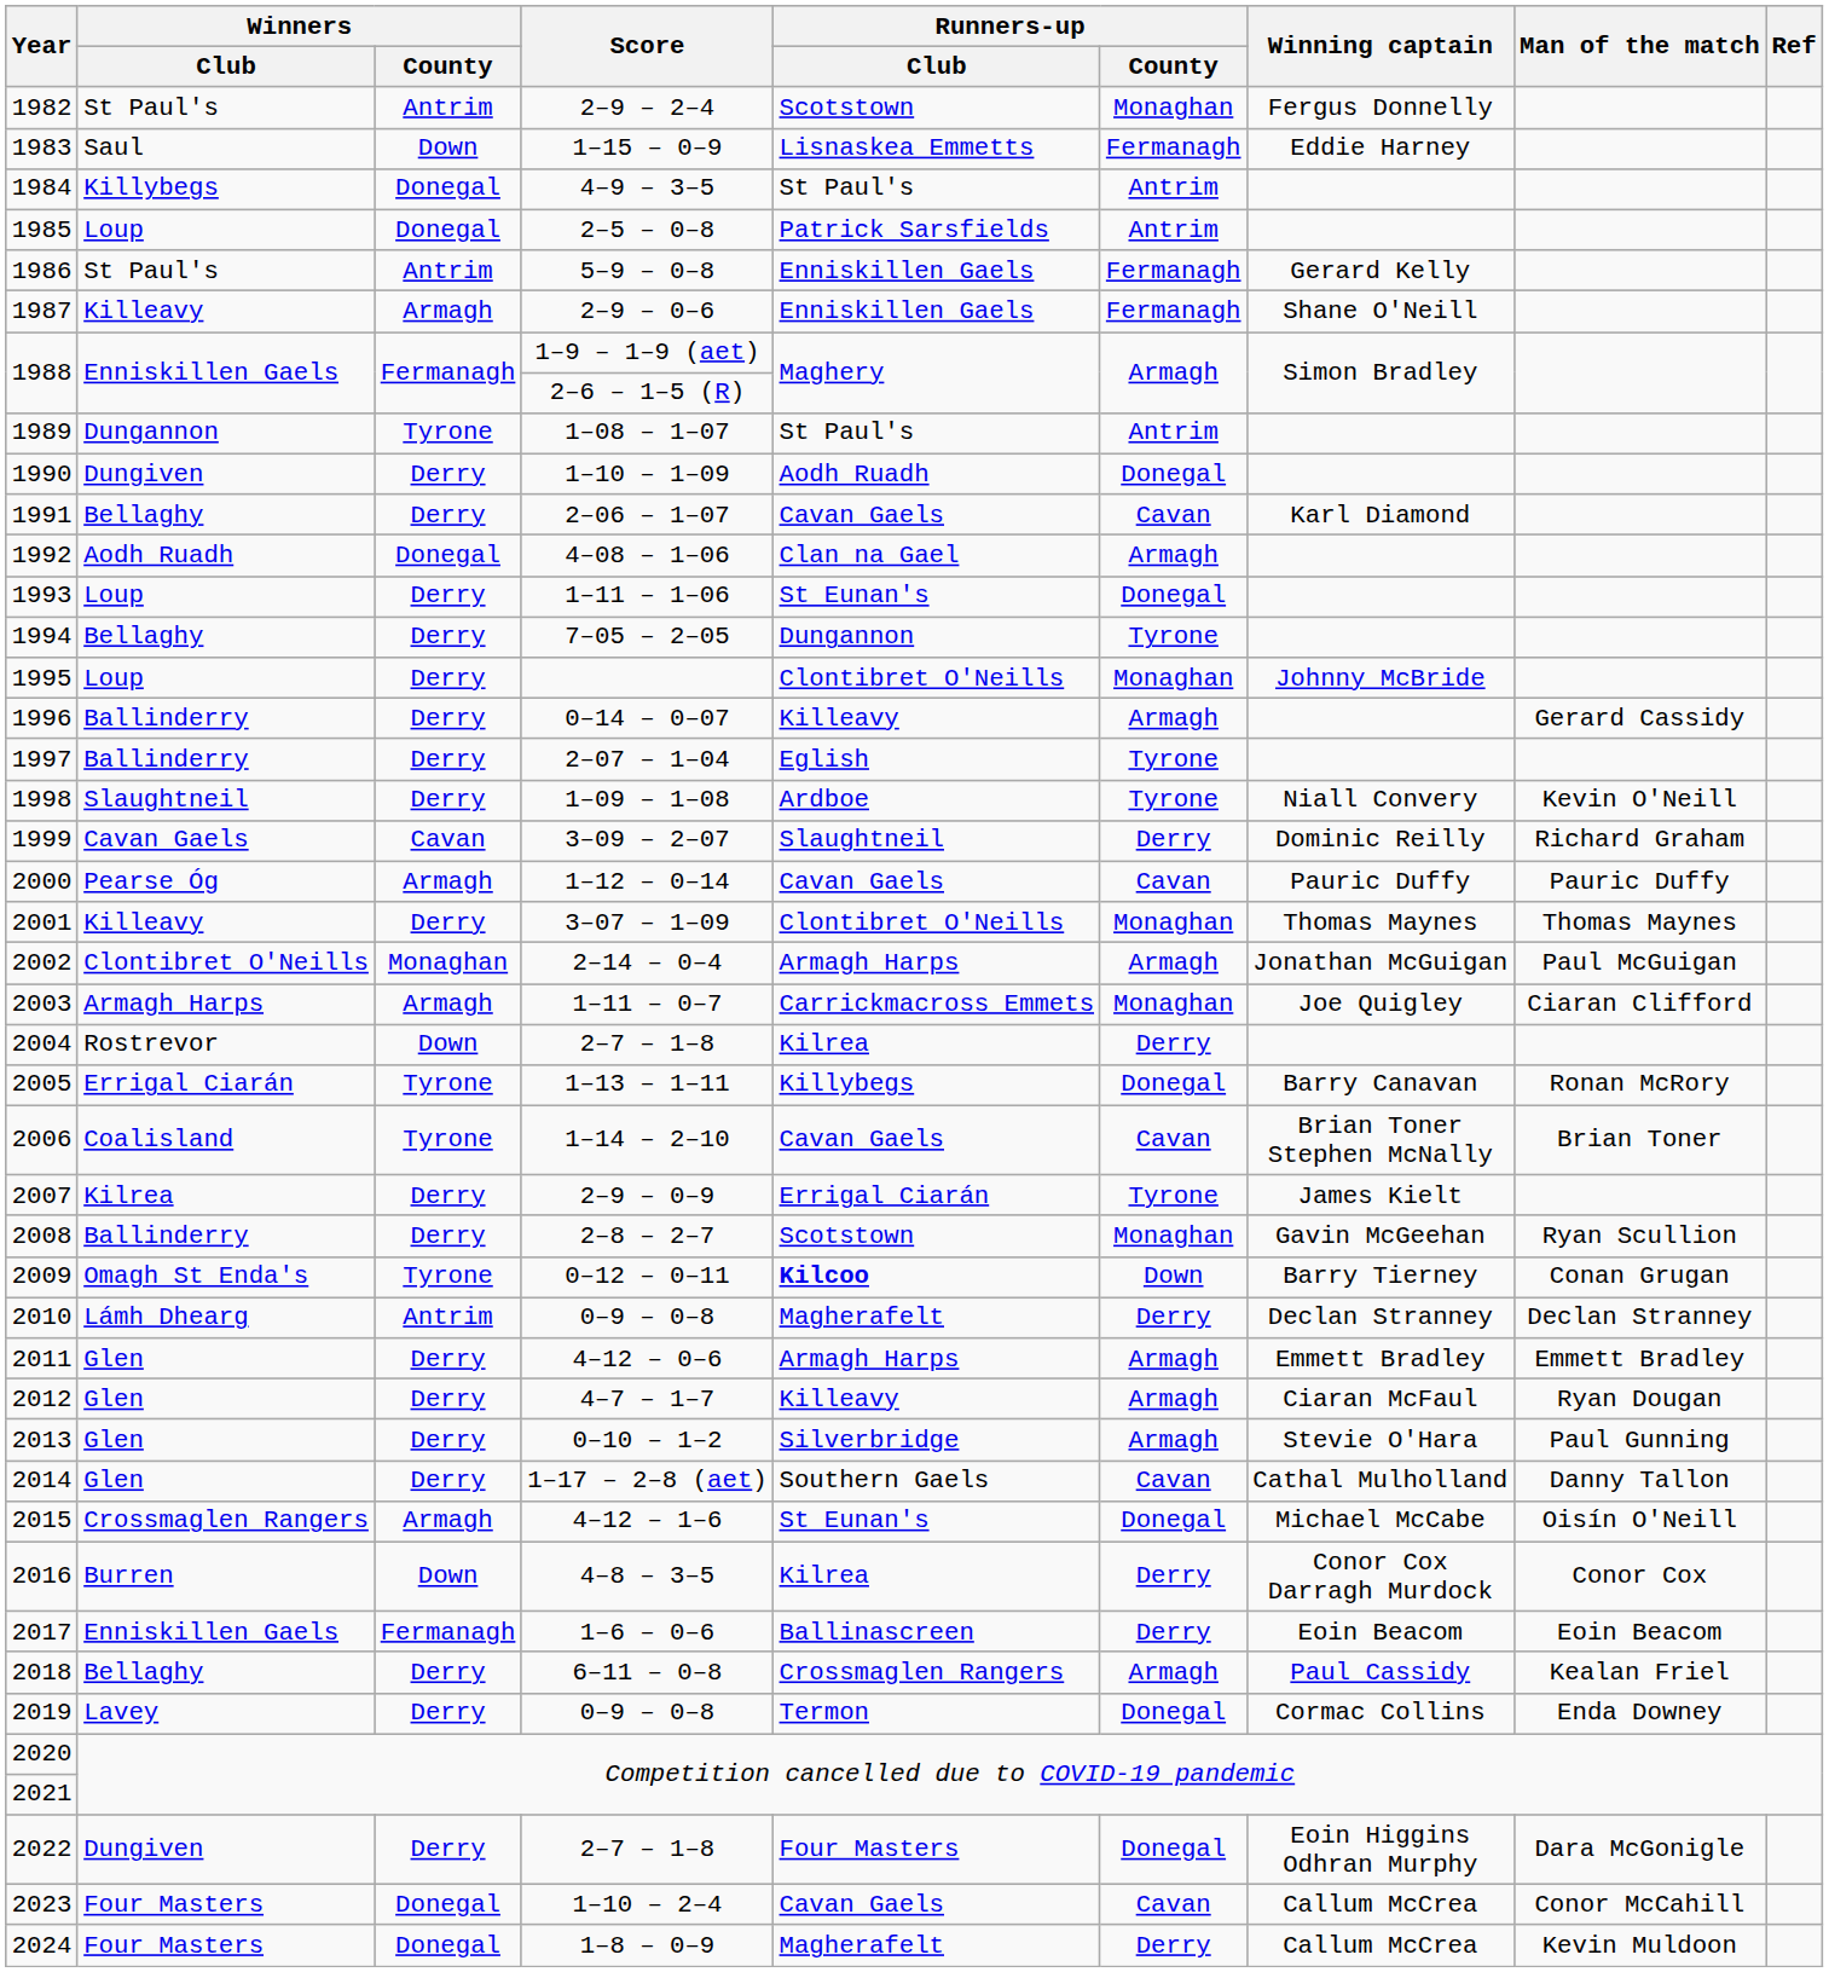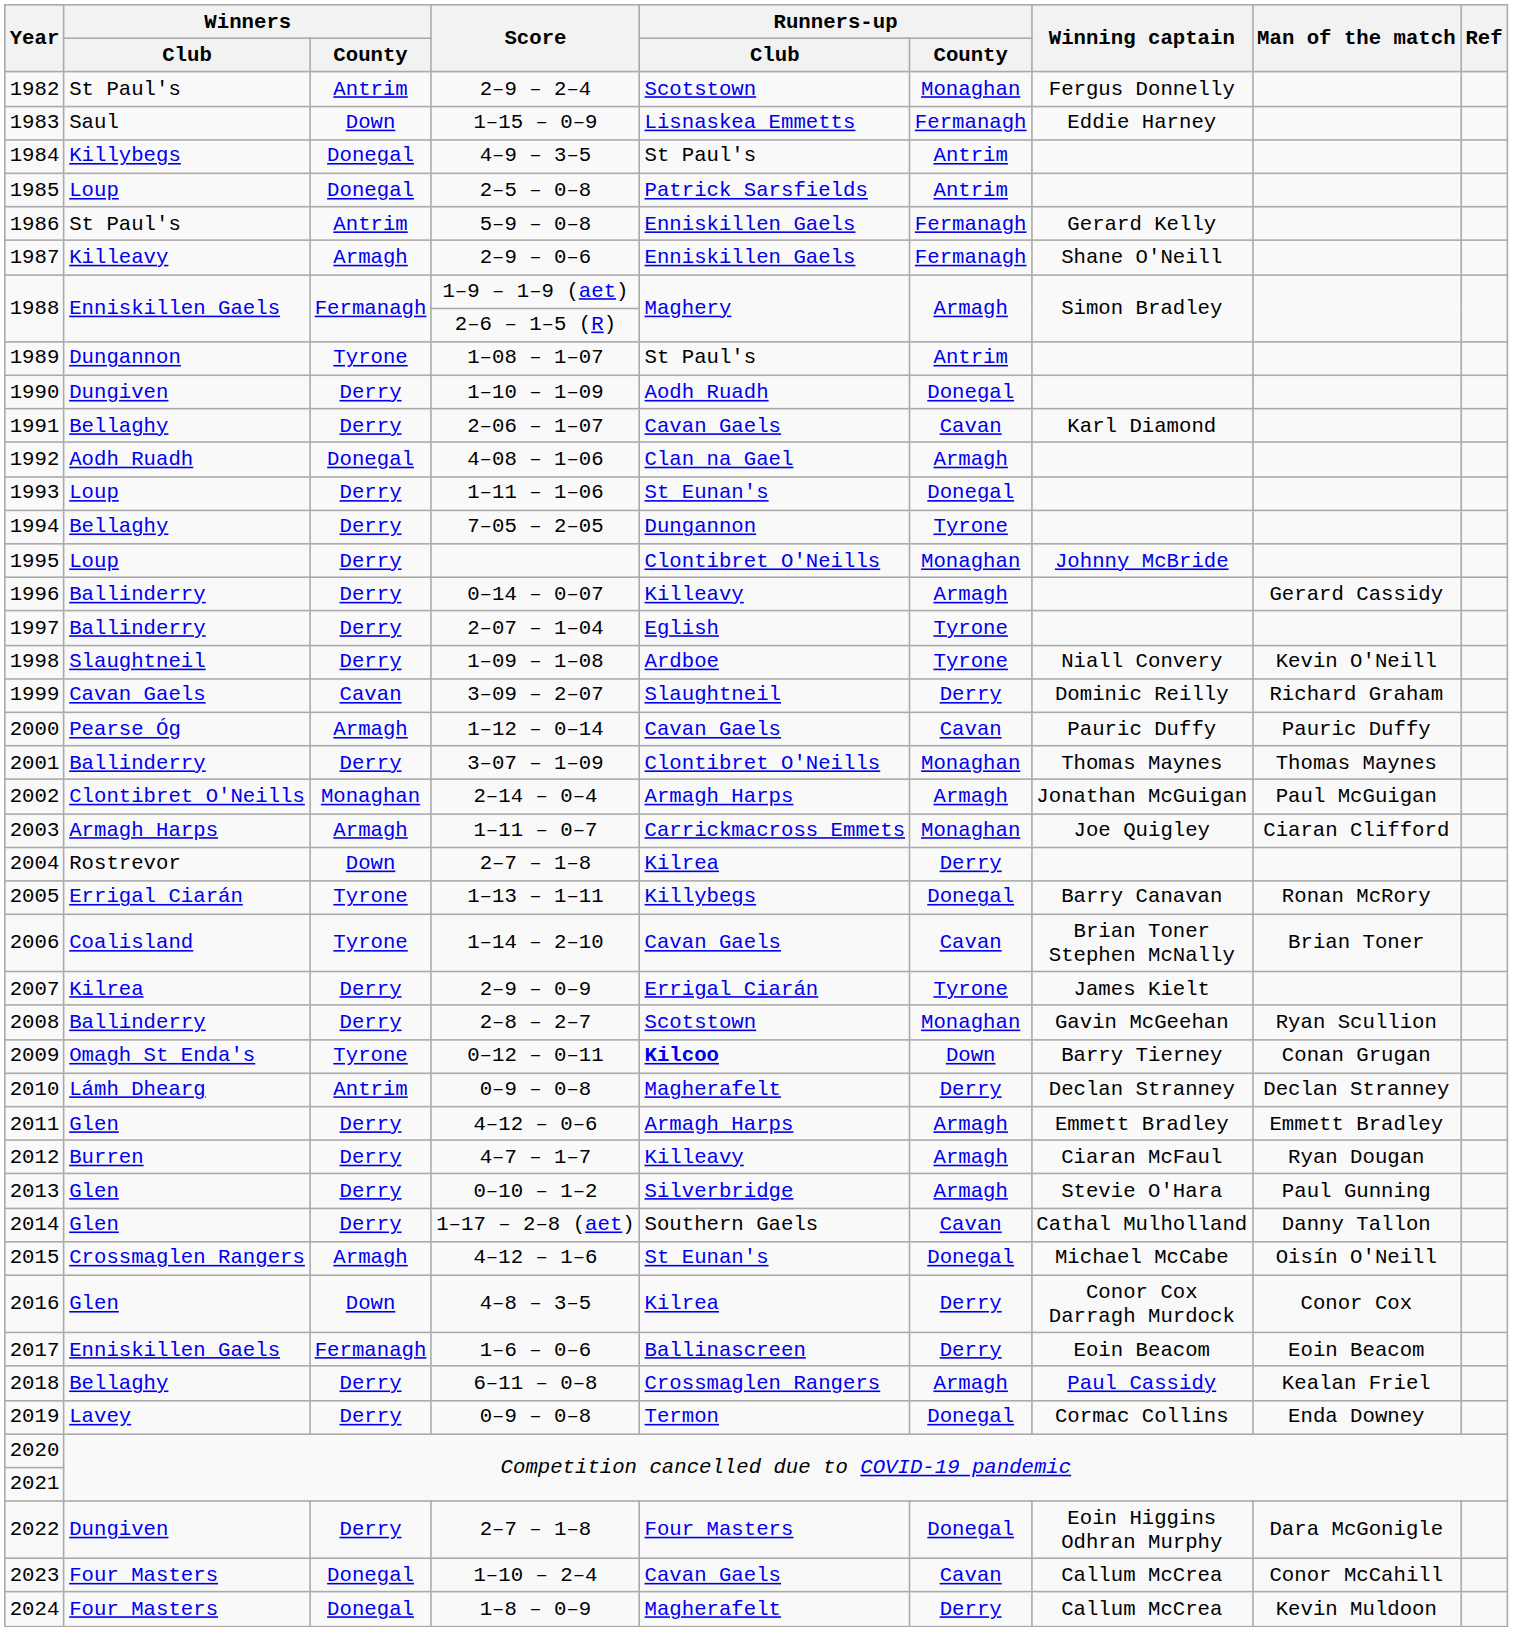 <table class="wikitable sortable" style="text-align:center;">
 <tr>
 <th rowspan="2">Year</th>
 <th colspan="2">Winners</th>
 <th rowspan="2">Score</th>
 <th colspan="2">Runners-up</th>
 <th rowspan="2">Winning captain</th>
 <th rowspan="2">Man of the match</th>
 <th rowspan="2">Ref</th>
 </tr>
 <tr>
 <th>Club</th>
 <th>County</th>
 <th>Club</th>
 <th>County</th>
 </tr>
 <tr>
 <td>1982</td>
 <td style="text-align:left"> St Paul's</td>
 <td><a href='#'>Antrim</a></td>
 <td>2–9 – 2–4</td>
 <td style="text-align:left"> <a href='#'>Scotstown</a></td>
 <td><a href='#'>Monaghan</a></td>
 <td>Fergus Donnelly</td>
 <td></td>
 <td></td>
 </tr>
 <tr>
 <td>1983</td>
 <td style="text-align:left"> Saul</td>
 <td><a href='#'>Down</a></td>
 <td>1–15 – 0–9</td>
 <td style="text-align:left"> <a href='#'>Lisnaskea Emmetts</a></td>
 <td><a href='#'>Fermanagh</a></td>
 <td>Eddie Harney</td>
 <td></td>
 <td></td>
 </tr>
 <tr>
 <td>1984</td>
 <td style="text-align:left"> <a href='#'>Killybegs</a></td>
 <td><a href='#'>Donegal</a></td>
 <td>4–9 – 3–5</td>
 <td style="text-align:left"> St Paul's</td>
 <td><a href='#'>Antrim</a></td>
 <td></td>
 <td></td>
 <td></td>
 </tr>
 <tr>
 <td>1985</td>
 <td style="text-align:left"> <a href='#'>Loup</a></td>
 <td><a href='#'>Donegal</a></td>
 <td>2–5 – 0–8</td>
 <td style="text-align:left"> <a href='#'>Patrick Sarsfields</a></td>
 <td><a href='#'>Antrim</a></td>
 <td></td>
 <td></td>
 <td></td>
 </tr>
 <tr>
 <td>1986</td>
 <td style="text-align:left"> St Paul's</td>
 <td><a href='#'>Antrim</a></td>
 <td>5–9 – 0–8</td>
 <td style="text-align:left"> <a href='#'>Enniskillen Gaels</a></td>
 <td><a href='#'>Fermanagh</a></td>
 <td>Gerard Kelly</td>
 <td></td>
 <td></td>
 </tr>
 <tr>
 <td>1987</td>
 <td style="text-align:left"> <a href='#'>Killeavy</a></td>
 <td><a href='#'>Armagh</a></td>
 <td>2–9 – 0–6</td>
 <td style="text-align:left"> <a href='#'>Enniskillen Gaels</a></td>
 <td><a href='#'>Fermanagh</a></td>
 <td>Shane O'Neill</td>
 <td></td>
 <td></td>
 </tr>
 <tr>
 <td rowspan="2">1988</td>
 <td rowspan="2" style="text-align:left"> <a href='#'>Enniskillen Gaels</a></td>
 <td rowspan="2"><a href='#'>Fermanagh</a></td>
 <td>1–9 – 1–9 (<a href='#'>aet</a>)</td>
 <td rowspan="2" style="text-align:left"> <a href='#'>Maghery</a></td>
 <td rowspan="2"><a href='#'>Armagh</a></td>
 <td rowspan="2">Simon Bradley</td>
 <td rowspan="2"></td>
 <td rowspan="2"></td>
 </tr>
 <tr>
 <td>2–6 – 1–5 (<a href='#'>R</a>)</td>
 </tr>
 <tr>
 <td>1989</td>
 <td style="text-align:left"> <a href='#'>Dungannon</a></td>
 <td><a href='#'>Tyrone</a></td>
 <td>1–08 – 1–07</td>
 <td style="text-align:left"> St Paul's</td>
 <td><a href='#'>Antrim</a></td>
 <td></td>
 <td></td>
 <td></td>
 </tr>
 <tr>
 <td>1990</td>
 <td style="text-align:left"> <a href='#'>Dungiven</a></td>
 <td><a href='#'>Derry</a></td>
 <td>1–10 – 1–09</td>
 <td style="text-align:left"> <a href='#'>Aodh Ruadh</a></td>
 <td><a href='#'>Donegal</a></td>
 <td></td>
 <td></td>
 <td></td>
 </tr>
 <tr>
 <td>1991</td>
 <td style="text-align:left"> <a href='#'>Bellaghy</a></td>
 <td><a href='#'>Derry</a></td>
 <td>2–06 – 1–07</td>
 <td style="text-align:left"> <a href='#'>Cavan Gaels</a></td>
 <td><a href='#'>Cavan</a></td>
 <td>Karl Diamond</td>
 <td></td>
 <td></td>
 </tr>
 <tr>
 <td>1992</td>
 <td style="text-align:left"> <a href='#'>Aodh Ruadh</a></td>
 <td><a href='#'>Donegal</a></td>
 <td>4–08 – 1–06</td>
 <td style="text-align:left"> <a href='#'>Clan na Gael</a></td>
 <td><a href='#'>Armagh</a></td>
 <td></td>
 <td></td>
 <td></td>
 </tr>
 <tr>
 <td>1993</td>
 <td style="text-align:left"> <a href='#'>Loup</a></td>
 <td><a href='#'>Derry</a></td>
 <td>1–11 – 1–06</td>
 <td style="text-align:left"> <a href='#'>St Eunan's</a></td>
 <td><a href='#'>Donegal</a></td>
 <td></td>
 <td></td>
 <td></td>
 </tr>
 <tr>
 <td>1994</td>
 <td style="text-align:left"> <a href='#'>Bellaghy</a></td>
 <td><a href='#'>Derry</a></td>
 <td>7–05 – 2–05</td>
 <td style="text-align:left"> <a href='#'>Dungannon</a></td>
 <td><a href='#'>Tyrone</a></td>
 <td></td>
 <td></td>
 <td></td>
 </tr>
 <tr>
 <td>1995</td>
 <td style="text-align:left"> <a href='#'>Loup</a></td>
 <td><a href='#'>Derry</a></td>
 <td></td>
 <td style="text-align:left"> <a href='#'>Clontibret O'Neills</a></td>
 <td><a href='#'>Monaghan</a></td>
 <td><a href='#'>Johnny McBride</a></td>
 <td></td>
 <td></td>
 </tr>
 <tr>
 <td>1996</td>
 <td style="text-align:left"> <a href='#'>Ballinderry</a></td>
 <td><a href='#'>Derry</a></td>
 <td>0–14 – 0–07</td>
 <td style="text-align:left"> <a href='#'>Killeavy</a></td>
 <td><a href='#'>Armagh</a></td>
 <td></td>
 <td>Gerard Cassidy</td>
 <td></td>
 </tr>
 <tr>
 <td>1997</td>
 <td style="text-align:left"> <a href='#'>Ballinderry</a></td>
 <td><a href='#'>Derry</a></td>
 <td>2–07 – 1–04</td>
 <td style="text-align:left"> <a href='#'>Eglish</a></td>
 <td><a href='#'>Tyrone</a></td>
 <td></td>
 <td></td>
 <td></td>
 </tr>
 <tr>
 <td>1998</td>
 <td style="text-align:left"> <a href='#'>Slaughtneil</a></td>
 <td><a href='#'>Derry</a></td>
 <td>1–09 – 1–08</td>
 <td style="text-align:left"> <a href='#'>Ardboe</a></td>
 <td><a href='#'>Tyrone</a></td>
 <td>Niall Convery</td>
 <td>Kevin O'Neill</td>
 <td></td>
 </tr>
 <tr>
 <td>1999</td>
 <td style="text-align:left"> <a href='#'>Cavan Gaels</a></td>
 <td><a href='#'>Cavan</a></td>
 <td>3–09 – 2–07</td>
 <td style="text-align:left"> <a href='#'>Slaughtneil</a></td>
 <td><a href='#'>Derry</a></td>
 <td>Dominic Reilly</td>
 <td>Richard Graham</td>
 </tr>
 <tr>
 <td>2000</td>
 <td style="text-align:left"> <a href='#'>Pearse Óg</a></td>
 <td><a href='#'>Armagh</a></td>
 <td>1–12 – 0–14</td>
 <td style="text-align:left"> <a href='#'>Cavan Gaels</a></td>
 <td><a href='#'>Cavan</a></td>
 <td>Pauric Duffy</td>
 <td>Pauric Duffy</td>
 <td></td>
 </tr>
 <tr>
 <td>2001</td>
-<td style="text-align:left"> <a href='#'>Killeavy</a></td>
+<td style="text-align:left"> <a href='#'>Ballinderry</a></td>
 <td><a href='#'>Derry</a></td>
 <td>3–07 – 1–09</td>
 <td style="text-align:left"> <a href='#'>Clontibret O'Neills</a></td>
 <td><a href='#'>Monaghan</a></td>
 <td>Thomas Maynes</td>
 <td>Thomas Maynes</td>
 <td></td>
 </tr>
 <tr>
 <td>2002</td>
 <td style="text-align:left"> <a href='#'>Clontibret O'Neills</a></td>
 <td><a href='#'>Monaghan</a></td>
 <td>2–14 – 0–4</td>
 <td style="text-align:left"> <a href='#'>Armagh Harps</a></td>
 <td><a href='#'>Armagh</a></td>
 <td>Jonathan McGuigan</td>
 <td>Paul McGuigan</td>
 <td></td>
 </tr>
 <tr>
 <td>2003</td>
 <td style="text-align:left"> <a href='#'>Armagh Harps</a></td>
 <td><a href='#'>Armagh</a></td>
 <td>1–11 – 0–7</td>
 <td style="text-align:left"> <a href='#'>Carrickmacross Emmets</a></td>
 <td><a href='#'>Monaghan</a></td>
 <td>Joe Quigley</td>
 <td>Ciaran Clifford</td>
 <td></td>
 </tr>
 <tr>
 <td>2004</td>
 <td style="text-align:left"> Rostrevor</td>
 <td><a href='#'>Down</a></td>
 <td>2–7 – 1–8</td>
 <td style="text-align:left"> <a href='#'>Kilrea</a></td>
 <td><a href='#'>Derry</a></td>
 <td></td>
 <td></td>
 <td></td>
 </tr>
 <tr>
 <td>2005</td>
 <td style="text-align:left"> <a href='#'>Errigal Ciarán</a></td>
 <td><a href='#'>Tyrone</a></td>
 <td>1–13 – 1–11</td>
 <td style="text-align:left"> <a href='#'>Killybegs</a></td>
 <td><a href='#'>Donegal</a></td>
 <td>Barry Canavan</td>
 <td>Ronan McRory</td>
 <td></td>
 </tr>
 <tr>
 <td>2006</td>
 <td style="text-align:left"> <a href='#'>Coalisland</a></td>
 <td><a href='#'>Tyrone</a></td>
 <td>1–14 – 2–10</td>
 <td style="text-align:left"> <a href='#'>Cavan Gaels</a></td>
 <td><a href='#'>Cavan</a></td>
 <td>Brian Toner<br>Stephen McNally</td>
 <td>Brian Toner</td>
 <td></td>
 </tr>
 <tr>
 <td>2007</td>
 <td style="text-align:left"> <a href='#'>Kilrea</a></td>
 <td><a href='#'>Derry</a></td>
 <td>2–9 – 0–9</td>
 <td style="text-align:left"> <a href='#'>Errigal Ciarán</a></td>
 <td><a href='#'>Tyrone</a></td>
 <td>James Kielt</td>
 <td></td>
 <td></td>
 </tr>
 <tr>
 <td>2008</td>
 <td style="text-align:left"> <a href='#'>Ballinderry</a></td>
 <td><a href='#'>Derry</a></td>
 <td>2–8 – 2–7</td>
 <td style="text-align:left"> <a href='#'>Scotstown</a></td>
 <td><a href='#'>Monaghan</a></td>
 <td>Gavin McGeehan</td>
 <td>Ryan Scullion</td>
 <td></td>
 </tr>
 <tr>
 <td>2009</td>
 <td style="text-align:left"> <a href='#'>Omagh St Enda's</a></td>
 <td><a href='#'>Tyrone</a></td>
 <td>0–12 – 0–11</td>
 <td style="text-align:left"><strong> <a href='#'>Kilcoo</a></strong></td>
 <td><a href='#'>Down</a></td>
 <td>Barry Tierney</td>
 <td>Conan Grugan</td>
 <td></td>
 </tr>
 <tr>
 <td>2010</td>
 <td style="text-align:left"> <a href='#'>Lámh Dhearg</a></td>
 <td><a href='#'>Antrim</a></td>
 <td>0–9 – 0–8</td>
 <td style="text-align:left"> <a href='#'>Magherafelt</a></td>
 <td><a href='#'>Derry</a></td>
 <td>Declan Stranney</td>
 <td>Declan Stranney</td>
 <td></td>
 </tr>
 <tr>
 <td>2011</td>
 <td style="text-align:left"> <a href='#'>Glen</a></td>
 <td><a href='#'>Derry</a></td>
 <td>4–12 – 0–6</td>
 <td style="text-align:left"> <a href='#'>Armagh Harps</a></td>
 <td><a href='#'>Armagh</a></td>
 <td>Emmett Bradley</td>
 <td>Emmett Bradley</td>
 <td></td>
 </tr>
 <tr>
 <td>2012</td>
-<td style="text-align:left"> <a href='#'>Glen</a></td>
+<td style="text-align:left"> <a href='#'>Burren</a></td>
 <td><a href='#'>Derry</a></td>
 <td>4–7 – 1–7</td>
 <td style="text-align:left"> <a href='#'>Killeavy</a></td>
 <td><a href='#'>Armagh</a></td>
 <td>Ciaran McFaul</td>
 <td>Ryan Dougan</td>
 <td></td>
 </tr>
 <tr>
 <td>2013</td>
 <td style="text-align:left"> <a href='#'>Glen</a></td>
 <td><a href='#'>Derry</a></td>
 <td>0–10 – 1–2</td>
 <td style="text-align:left"> <a href='#'>Silverbridge</a></td>
 <td><a href='#'>Armagh</a></td>
 <td>Stevie O'Hara</td>
 <td>Paul Gunning</td>
 <td></td>
 </tr>
 <tr>
 <td>2014</td>
 <td style="text-align:left"> <a href='#'>Glen</a></td>
 <td><a href='#'>Derry</a></td>
 <td>1–17 – 2–8 (<a href='#'>aet</a>)</td>
 <td style="text-align:left"> Southern Gaels</td>
 <td><a href='#'>Cavan</a></td>
 <td>Cathal Mulholland</td>
 <td>Danny Tallon</td>
 <td></td>
 </tr>
 <tr>
 <td>2015</td>
 <td style="text-align:left"> <a href='#'>Crossmaglen Rangers</a></td>
 <td><a href='#'>Armagh</a></td>
 <td>4–12 – 1–6</td>
 <td style="text-align:left"> <a href='#'>St Eunan's</a></td>
 <td><a href='#'>Donegal</a></td>
 <td>Michael McCabe</td>
 <td>Oisín O'Neill</td>
 <td></td>
 </tr>
 <tr>
 <td>2016</td>
-<td style="text-align:left"> <a href='#'>Burren</a></td>
+<td style="text-align:left"> <a href='#'>Glen</a></td>
 <td><a href='#'>Down</a></td>
 <td>4–8 – 3–5</td>
 <td style="text-align:left"> <a href='#'>Kilrea</a></td>
 <td><a href='#'>Derry</a></td>
 <td>Conor Cox<br>Darragh Murdock</td>
 <td>Conor Cox</td>
 <td></td>
 </tr>
 <tr>
 <td>2017</td>
 <td style="text-align:left"> <a href='#'>Enniskillen Gaels</a></td>
 <td><a href='#'>Fermanagh</a></td>
 <td>1–6 – 0–6</td>
 <td style="text-align:left"> <a href='#'>Ballinascreen</a></td>
 <td><a href='#'>Derry</a></td>
 <td>Eoin Beacom</td>
 <td>Eoin Beacom</td>
 <td></td>
 </tr>
 <tr>
 <td>2018</td>
 <td style="text-align:left"> <a href='#'>Bellaghy</a></td>
 <td><a href='#'>Derry</a></td>
 <td>6–11 – 0–8</td>
 <td style="text-align:left"> <a href='#'>Crossmaglen Rangers</a></td>
 <td><a href='#'>Armagh</a></td>
 <td><a href='#'>Paul Cassidy</a></td>
 <td>Kealan Friel</td>
 <td></td>
 </tr>
 <tr>
 <td>2019</td>
 <td style="text-align:left"> <a href='#'>Lavey</a></td>
 <td><a href='#'>Derry</a></td>
 <td>0–9 – 0–8</td>
 <td style="text-align:left"> <a href='#'>Termon</a></td>
 <td><a href='#'>Donegal</a></td>
 <td>Cormac Collins</td>
 <td>Enda Downey</td>
 <td></td>
 </tr>
 <tr>
 <td>2020</td>
 <td colspan="8" rowspan="2" style="text-align:center;"><em>Competition cancelled due to <a href='#'>COVID-19 pandemic</a></em></td>
 </tr>
 <tr>
 <td>2021</td>
 </tr>
 <tr>
 <td>2022</td>
 <td style="text-align:left"> <a href='#'>Dungiven</a></td>
 <td><a href='#'>Derry</a></td>
 <td>2–7 – 1–8</td>
 <td style="text-align:left"> <a href='#'>Four Masters</a></td>
 <td><a href='#'>Donegal</a></td>
 <td>Eoin Higgins<br>Odhran Murphy</td>
 <td>Dara McGonigle</td>
 <td></td>
 </tr>
 <tr>
 <td>2023</td>
 <td style="text-align:left"> <a href='#'>Four Masters</a></td>
 <td><a href='#'>Donegal</a></td>
 <td>1–10 – 2–4</td>
 <td style="text-align:left"> <a href='#'>Cavan Gaels</a></td>
 <td><a href='#'>Cavan</a></td>
 <td>Callum McCrea</td>
 <td>Conor McCahill</td>
 <td></td>
 </tr>
 <tr>
 <td>2024</td>
 <td style="text-align:left"> <a href='#'>Four Masters</a></td>
 <td><a href='#'>Donegal</a></td>
 <td>1–8 – 0–9</td>
 <td style="text-align:left"> <a href='#'>Magherafelt</a></td>
 <td><a href='#'>Derry</a></td>
 <td>Callum McCrea</td>
 <td>Kevin Muldoon</td>
 <td></td>
 </tr>
 </table>
